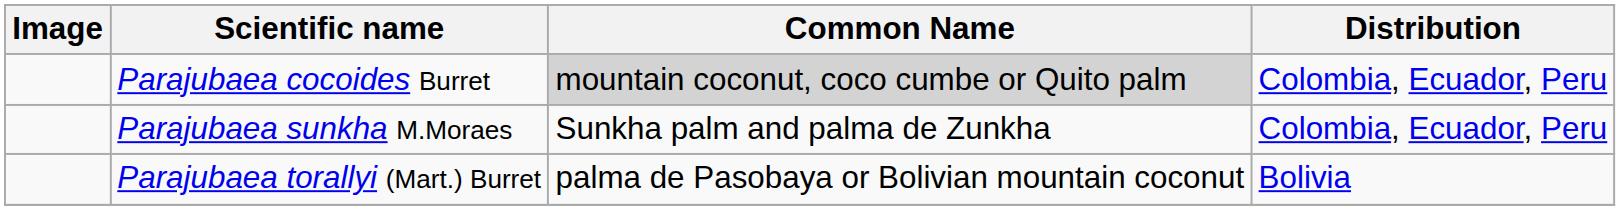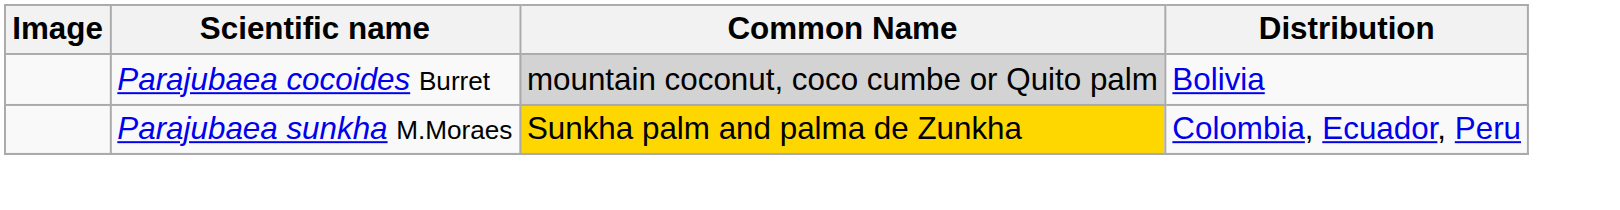 <table class="wikitable">
 <tr>
 <th>Image</th>
 <th>Scientific name</th>
 <th>Common Name</th>
 <th>Distribution</th>
 </tr>
 <tr>
 <td></td>
 <td><em><a href='#'>Parajubaea cocoides</a></em> <small>Burret</small></td>
 <td style="background: lightgrey;">mountain coconut, coco cumbe or Quito palm</td>
-<td><a href='#'>Colombia</a>, <a href='#'>Ecuador</a>, <a href='#'>Peru</a></td>
+<td><a href='#'>Bolivia</a></td>
 </tr>
 <tr>
 <td></td>
 <td><em><a href='#'>Parajubaea sunkha</a></em> <small>M.Moraes</small></td>
-<td>Sunkha palm and palma de Zunkha</td>
+<td style="background: gold;">Sunkha palm and palma de Zunkha</td>
 <td><a href='#'>Colombia</a>, <a href='#'>Ecuador</a>, <a href='#'>Peru</a></td>
-</tr>
-<tr>
-<td></td>
-<td><em><a href='#'>Parajubaea torallyi</a></em> <small>(Mart.) Burret</small></td>
-<td>palma de Pasobaya or Bolivian mountain coconut</td>
-<td><a href='#'>Bolivia</a></td>
 </tr>
 <tr>
 </tr>
 </table>
